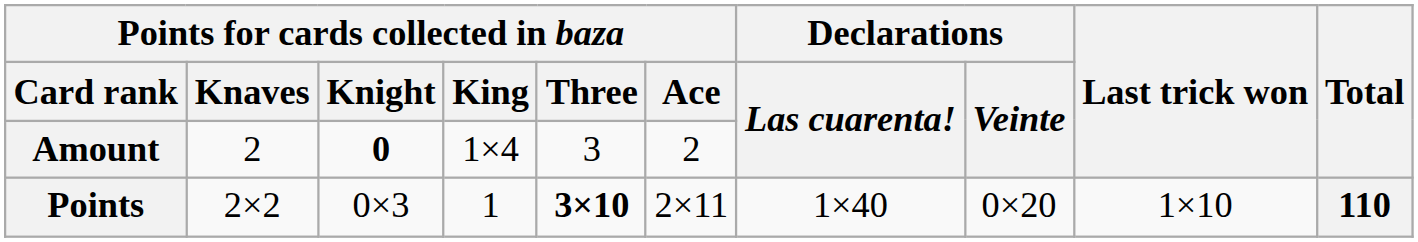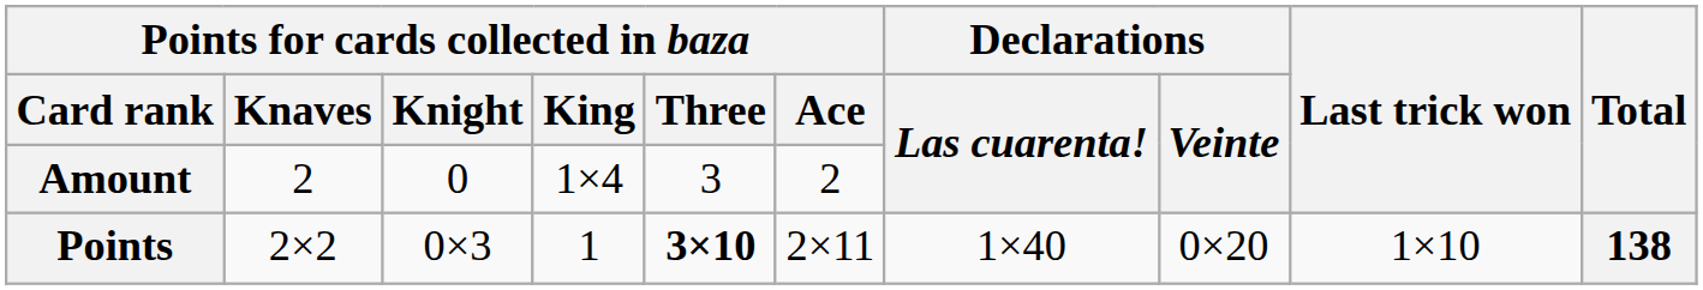 <table class="wikitable">
 <tr>
 <th colspan="6">Points for cards collected in <em>baza</em></th>
 <th colspan="2">Declarations</th>
 <th rowspan="3">Last trick won</th>
 <th rowspan="3">Total</th>
 </tr>
 <tr>
 <th>Card rank</th>
 <th>Knaves</th>
 <th>Knight</th>
 <th>King</th>
 <th>Three</th>
 <th>Ace</th>
 <th rowspan="2"><em>Las cuarenta!</em></th>
 <th rowspan="2"><em>Veinte</em></th>
 </tr>
 <tr>
 <th>Amount</th>
 <td style="text-align: center;">2</td>
-<td style="text-align: center;"><strong>0</strong></td>
+<td style="text-align: center;">0</td>
 <td style="text-align: center;">1×4</td>
 <td style="text-align: center;">3</td>
 <td style="text-align: center;">2</td>
 </tr>
 <tr>
 <th>Points</th>
 <td style="text-align: center;">2×2</td>
 <td style="text-align: center;">0×3</td>
 <td style="text-align: center;">1</td>
 <td style="text-align: center;"><strong>3×10</strong></td>
 <td style="text-align: center;">2×11</td>
 <td style="text-align: center;">1×40</td>
 <td style="text-align: center;">0×20</td>
 <td style="text-align: center;">1×10</td>
-<th style="text-align: center;">110</th>
+<th style="text-align: center;">138</th>
 </tr>
 </table>
